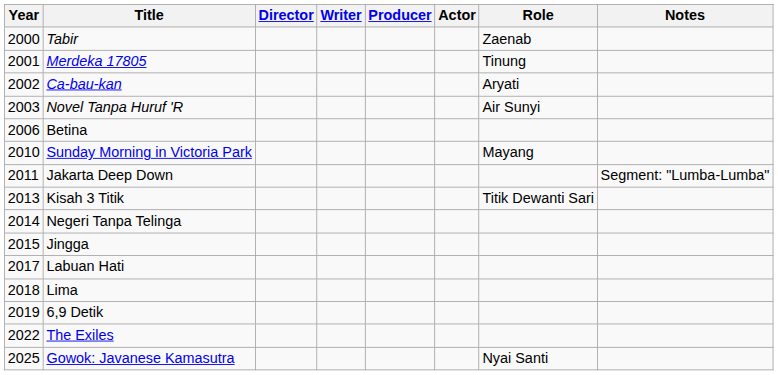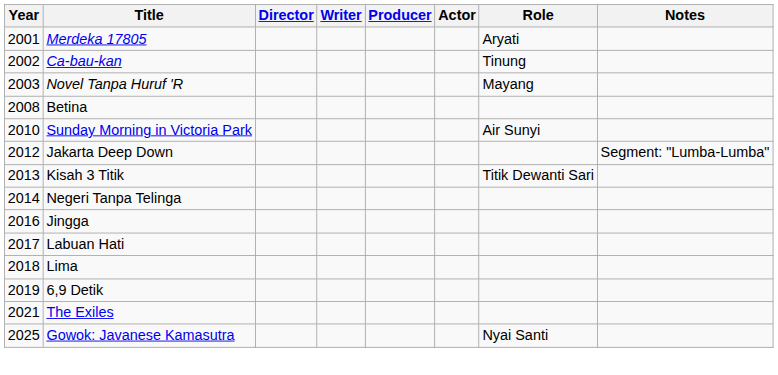 <table class="wikitable">
 <tr>
 <th>Year</th>
 <th>Title</th>
 <th><a href='#'>Director</a></th>
 <th><a href='#'>Writer</a></th>
 <th><a href='#'>Producer</a></th>
 <th>Actor</th>
 <th>Role</th>
 <th>Notes</th>
 </tr>
 <tr>
-<td>2000</td>
-<td><em>Tabir</em></td>
-<td></td>
-<td></td>
-<td></td>
-<td></td>
-<td>Zaenab</td>
-<td></td>
-</tr>
-<tr>
 <td>2001</td>
 <td><em><a href='#'>Merdeka 17805</a></em></td>
 <td></td>
 <td></td>
 <td></td>
 <td></td>
-<td>Tinung</td>
+<td>Aryati</td>
 <td></td>
 </tr>
 <tr>
 <td>2002</td>
 <td><em><a href='#'>Ca-bau-kan</a></em></td>
 <td></td>
 <td></td>
 <td></td>
 <td></td>
-<td>Aryati</td>
+<td>Tinung</td>
 <td></td>
 </tr>
 <tr>
 <td>2003</td>
 <td><em>Novel Tanpa Huruf 'R<strong></td>
 <td></td>
 <td></td>
 <td></td>
 <td></td>
-<td>Air Sunyi</td>
+<td>Mayang</td>
 <td></td>
 </tr>
 <tr>
-<td>2006</td>
+<td>2008</td>
 <td></em>Betina<em></td>
 <td></td>
 <td></td>
 <td></td>
 <td></td>
 <td></td>
 <td></td>
 </tr>
 <tr>
 <td>2010</td>
 <td></em><a href='#'>Sunday Morning in Victoria Park</a><em></td>
 <td></td>
 <td></td>
 <td></td>
 <td></td>
-<td>Mayang</td>
+<td>Air Sunyi</td>
 <td></td>
 </tr>
 <tr>
-<td>2011</td>
+<td>2012</td>
 <td></em>Jakarta Deep Down<em></td>
 <td></td>
 <td></td>
 <td></td>
 <td></td>
 <td></td>
 <td>Segment: "Lumba-Lumba"</td>
 </tr>
 <tr>
 <td>2013</td>
 <td></em>Kisah 3 Titik<em></td>
 <td></td>
 <td></td>
 <td></td>
 <td></td>
 <td>Titik Dewanti Sari</td>
 <td></td>
 </tr>
 <tr>
 <td>2014</td>
 <td></em>Negeri Tanpa Telinga<em></td>
 <td></td>
 <td></td>
 <td></td>
 <td></td>
 <td></td>
 <td></td>
 </tr>
 <tr>
-<td>2015</td>
+<td>2016</td>
 <td></em>Jingga<em></td>
 <td></td>
 <td></td>
 <td></td>
 <td></td>
 <td></td>
 <td></td>
 </tr>
 <tr>
 <td>2017</td>
 <td></em>Labuan Hati<em></td>
 <td></td>
 <td></td>
 <td></td>
 <td></td>
 <td></td>
 <td></td>
 </tr>
 <tr>
 <td>2018</td>
 <td></em>Lima<em></td>
 <td></td>
 <td></td>
 <td></td>
 <td></td>
 <td></td>
 <td></td>
 </tr>
 <tr>
 <td>2019</td>
 <td></em>6,9 Detik<em></td>
 <td></td>
 <td></td>
 <td></td>
 <td></td>
 <td></td>
 <td></td>
 </tr>
 <tr>
-<td>2022</td>
+<td>2021</td>
 <td></em><a href='#'>The Exiles</a><em></td>
 <td></td>
 <td></td>
 <td></td>
 <td></td>
 <td></td>
 <td></td>
 </tr>
 <tr>
 <td>2025</td>
 <td></em><a href='#'>Gowok: Javanese Kamasutra</a><em></td>
 <td></td>
 <td></td>
 <td></td>
 <td></td>
 <td>Nyai Santi</td>
 <td></td>
 </tr>
 </table>
